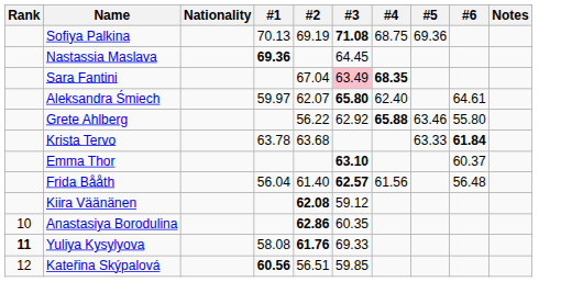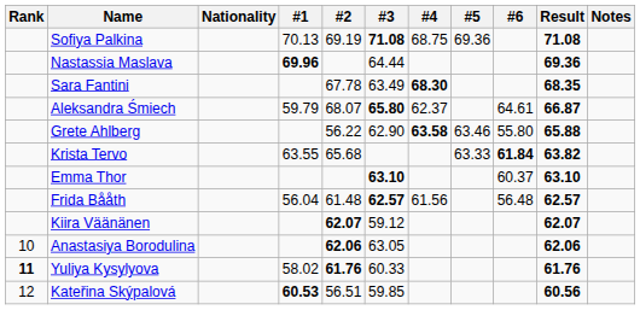 <table class="wikitable sortable" style="text-align:center">
 <tr>
 <th>Rank</th>
 <th>Name</th>
 <th>Nationality</th>
 <th>#1</th>
 <th>#2</th>
 <th>#3</th>
 <th>#4</th>
 <th>#5</th>
 <th>#6</th>
+<th>Result</th>
 <th>Notes</th>
 </tr>
 <tr>
 <td></td>
 <td align=left><a href='#'>Sofiya Palkina</a></td>
 <td align=left></td>
 <td>70.13</td>
 <td>69.19</td>
 <td><strong>71.08</strong></td>
 <td>68.75</td>
 <td>69.36</td>
 <td></td>
+<td><strong>71.08</strong></td>
 <td></td>
 </tr>
 <tr>
 <td></td>
 <td align=left><a href='#'>Nastassia Maslava</a></td>
 <td align=left></td>
-<td><strong>69.36</strong></td>
+<td><strong>69.96</strong></td>
 <td></td>
-<td>64.45</td>
+<td>64.44</td>
 <td></td>
 <td></td>
 <td></td>
+<td><strong>69.36</strong></td>
 <td></td>
 </tr>
 <tr>
 <td></td>
 <td align=left><a href='#'>Sara Fantini</a></td>
 <td align=left></td>
 <td></td>
-<td>67.04</td>
-<td style="background: pink;">63.49</td>
-<td><strong>68.35</strong></td>
+<td>67.78</td>
+<td>63.49</td>
+<td><strong>68.30</strong></td>
 <td></td>
 <td></td>
+<td><strong>68.35</strong></td>
 <td></td>
 </tr>
 <tr>
 <td></td>
 <td align=left><a href='#'>Aleksandra Śmiech</a></td>
 <td align=left></td>
-<td>59.97</td>
-<td>62.07</td>
+<td>59.79</td>
+<td>68.07</td>
 <td><strong>65.80</strong></td>
-<td>62.40</td>
+<td>62.37</td>
 <td></td>
 <td>64.61</td>
+<td><strong>66.87</strong></td>
 <td></td>
 </tr>
 <tr>
 <td></td>
 <td align=left><a href='#'>Grete Ahlberg</a></td>
 <td align=left></td>
 <td></td>
 <td>56.22</td>
-<td>62.92</td>
-<td><strong>65.88</strong></td>
+<td>62.90</td>
+<td><strong>63.58</strong></td>
 <td>63.46</td>
 <td>55.80</td>
+<td><strong>65.88</strong></td>
 <td></td>
 </tr>
 <tr>
 <td></td>
 <td align=left><a href='#'>Krista Tervo</a></td>
 <td align=left></td>
-<td>63.78</td>
-<td>63.68</td>
+<td>63.55</td>
+<td>65.68</td>
 <td></td>
 <td></td>
 <td>63.33</td>
 <td><strong>61.84</strong></td>
+<td><strong>63.82</strong></td>
 <td></td>
 </tr>
 <tr>
 <td></td>
 <td align=left><a href='#'>Emma Thor</a></td>
 <td align=left></td>
 <td></td>
 <td></td>
 <td><strong>63.10</strong></td>
 <td></td>
 <td></td>
 <td>60.37</td>
+<td><strong>63.10</strong></td>
 <td></td>
 </tr>
 <tr>
 <td></td>
 <td align=left><a href='#'>Frida Bååth</a></td>
 <td align=left></td>
 <td>56.04</td>
-<td>61.40</td>
+<td>61.48</td>
 <td><strong>62.57</strong></td>
 <td>61.56</td>
 <td></td>
 <td>56.48</td>
+<td><strong>62.57</strong></td>
 <td></td>
 </tr>
 <tr>
 <td></td>
 <td align=left><a href='#'>Kiira Väänänen</a></td>
 <td align=left></td>
 <td></td>
-<td><strong>62.08</strong></td>
+<td><strong>62.07</strong></td>
 <td>59.12</td>
 <td></td>
 <td></td>
 <td></td>
+<td><strong>62.07</strong></td>
 <td></td>
 </tr>
 <tr>
 <td>10</td>
 <td align=left><a href='#'>Anastasiya Borodulina</a></td>
 <td align=left></td>
 <td></td>
-<td><strong>62.86</strong></td>
-<td>60.35</td>
+<td><strong>62.06</strong></td>
+<td>63.05</td>
 <td></td>
 <td></td>
 <td></td>
+<td><strong>62.06</strong></td>
 <td></td>
 </tr>
 <tr>
 <td><strong>11</strong></td>
 <td align=left><a href='#'>Yuliya Kysylyova</a></td>
 <td align=left></td>
-<td>58.08</td>
+<td>58.02</td>
 <td><strong>61.76</strong></td>
-<td>69.33</td>
+<td>60.33</td>
 <td></td>
 <td></td>
 <td></td>
+<td><strong>61.76</strong></td>
 <td></td>
 </tr>
 <tr>
 <td>12</td>
 <td align=left><a href='#'>Kateřina Skýpalová</a></td>
 <td align=left></td>
-<td><strong>60.56</strong></td>
+<td><strong>60.53</strong></td>
 <td>56.51</td>
 <td>59.85</td>
 <td></td>
 <td></td>
 <td></td>
+<td><strong>60.56</strong></td>
 <td></td>
 </tr>
 </table>
